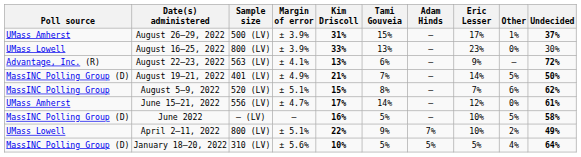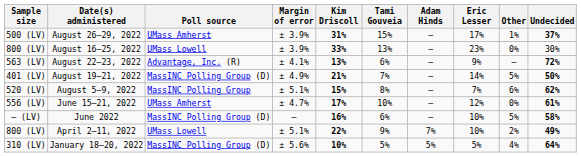 <table class="wikitable" style="font-size:90%;text-align:center;">
 <tr valign=bottom>
+<th>Sample<br>size</th>
+<th>Date(s)<br>administered</th>
 <th>Poll source</th>
-<th>Date(s)<br>administered</th>
-<th>Sample<br>size</th>
 <th>Margin<br>of error</th>
 <th style="width:60px;">Kim<br>Driscoll</th>
 <th style="width:60px;">Tami<br>Gouveia</th>
 <th style="width:60px;">Adam<br>Hinds</th>
 <th style="width:60px;">Eric<br>Lesser</th>
 <th>Other</th>
 <th>Undecided</th>
 </tr>
 <tr>
+<td>500 (LV)</td>
+<td>August 26–29, 2022</td>
 <td style="text-align:left;"><a href='#'>UMass Amherst</a></td>
-<td>August 26–29, 2022</td>
-<td>500 (LV)</td>
 <td>± 3.9%</td>
 <td><strong>31%</strong></td>
 <td>15%</td>
 <td>–</td>
 <td>17%</td>
 <td>1%</td>
 <td><strong>37%</strong></td>
 </tr>
 <tr>
+<td>800 (LV)</td>
+<td>August 16–25, 2022</td>
 <td style="text-align:left;"><a href='#'>UMass Lowell</a></td>
-<td>August 16–25, 2022</td>
-<td>800 (LV)</td>
 <td>± 3.9%</td>
 <td><strong>33%</strong></td>
 <td>13%</td>
 <td>–</td>
 <td>23%</td>
 <td>0%</td>
 <td>30%</td>
 </tr>
 <tr>
+<td>563 (LV)</td>
+<td>August 22–23, 2022</td>
 <td style="text-align:left;"><a href='#'>Advantage, Inc.</a> (R)</td>
-<td>August 22–23, 2022</td>
-<td>563 (LV)</td>
 <td>± 4.1%</td>
 <td><strong>13%</strong></td>
 <td>6%</td>
 <td>–</td>
 <td>9%</td>
 <td>–</td>
 <td><strong>72%</strong></td>
 </tr>
 <tr>
+<td>401 (LV)</td>
+<td>August 19–21, 2022</td>
 <td style="text-align:left;"><a href='#'>MassINC Polling Group</a> (D)</td>
-<td>August 19–21, 2022</td>
-<td>401 (LV)</td>
 <td>± 4.9%</td>
 <td><strong>21%</strong></td>
 <td>7%</td>
 <td>–</td>
 <td>14%</td>
 <td>5%</td>
 <td><strong>50%</strong></td>
 </tr>
 <tr>
+<td>520 (LV)</td>
+<td>August 5–9, 2022</td>
 <td style="text-align:left;"><a href='#'>MassINC Polling Group</a></td>
-<td>August 5–9, 2022</td>
-<td>520 (LV)</td>
 <td>± 5.1%</td>
 <td><strong>15%</strong></td>
 <td>8%</td>
 <td>–</td>
 <td>7%</td>
 <td>6%</td>
 <td><strong>62%</strong></td>
 </tr>
 <tr>
+<td>556 (LV)</td>
+<td>June 15–21, 2022</td>
 <td style="text-align:left;"><a href='#'>UMass Amherst</a></td>
-<td>June 15–21, 2022</td>
-<td>556 (LV)</td>
 <td>± 4.7%</td>
 <td><strong>17%</strong></td>
-<td>14%</td>
+<td>10%</td>
 <td>–</td>
 <td>12%</td>
 <td>0%</td>
 <td><strong>61%</strong></td>
 </tr>
 <tr>
+<td>– (LV)</td>
+<td>June 2022</td>
 <td style="text-align:left;"><a href='#'>MassINC Polling Group</a> (D)</td>
-<td>June 2022</td>
-<td>– (LV)</td>
 <td>–</td>
 <td><strong>16%</strong></td>
-<td>5%</td>
+<td>6%</td>
 <td>–</td>
 <td>10%</td>
 <td>5%</td>
 <td><strong>58%</strong></td>
 </tr>
 <tr>
+<td>800 (LV)</td>
+<td>April 2–11, 2022</td>
 <td style="text-align:left;"><a href='#'>UMass Lowell</a></td>
-<td>April 2–11, 2022</td>
-<td>800 (LV)</td>
 <td>± 5.1%</td>
 <td><strong>22%</strong></td>
 <td>9%</td>
 <td>7%</td>
 <td>10%</td>
 <td>2%</td>
 <td><strong>49%</strong></td>
 </tr>
 <tr>
+<td>310 (LV)</td>
+<td>January 18–20, 2022</td>
 <td style="text-align:left;"><a href='#'>MassINC Polling Group</a> (D)</td>
-<td>January 18–20, 2022</td>
-<td>310 (LV)</td>
 <td>± 5.6%</td>
 <td><strong>10%</strong></td>
 <td>5%</td>
 <td>5%</td>
 <td>5%</td>
 <td>4%</td>
 <td><strong>64%</strong></td>
 </tr>
 </table>
